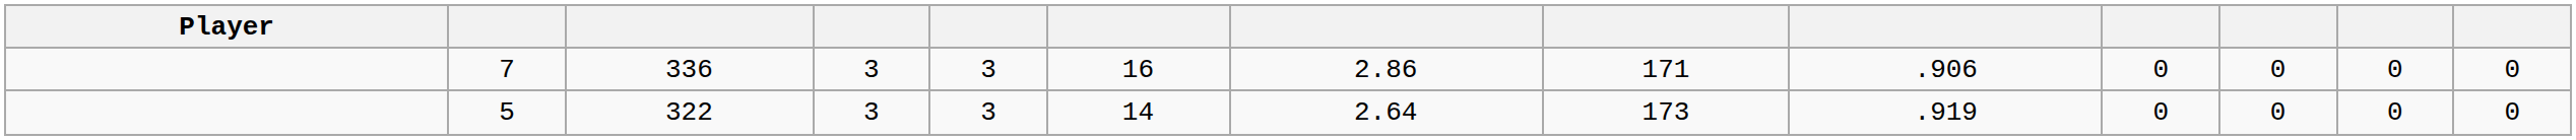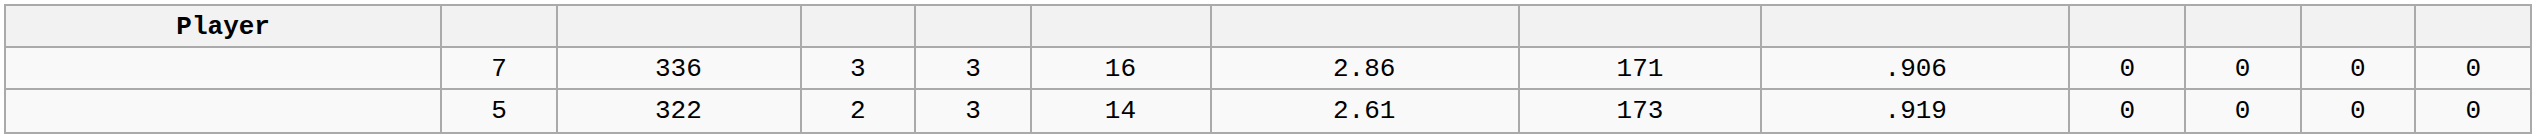 <table class="wikitable sortable" style="width:100%;">
 <tr style="text-align:center; background:#ddd;">
 <th>Player</th>
 <th></th>
 <th></th>
 <th></th>
 <th></th>
 <th></th>
 <th></th>
 <th></th>
 <th></th>
 <th></th>
 <th></th>
 <th></th>
 <th></th>
 </tr>
 <tr align=center>
 <td></td>
 <td>7</td>
 <td>336</td>
 <td>3</td>
 <td>3</td>
 <td>16</td>
 <td>2.86</td>
 <td>171</td>
 <td>.906</td>
 <td>0</td>
 <td>0</td>
 <td>0</td>
 <td>0</td>
 </tr>
 <tr align=center>
 <td></td>
 <td>5</td>
 <td>322</td>
-<td>3</td>
+<td>2</td>
 <td>3</td>
 <td>14</td>
-<td>2.64</td>
+<td>2.61</td>
 <td>173</td>
 <td>.919</td>
 <td>0</td>
 <td>0</td>
 <td>0</td>
 <td>0</td>
 </tr>
 </table>
